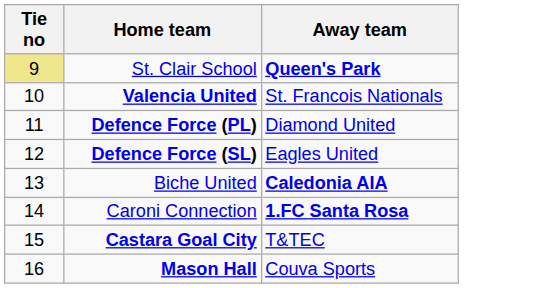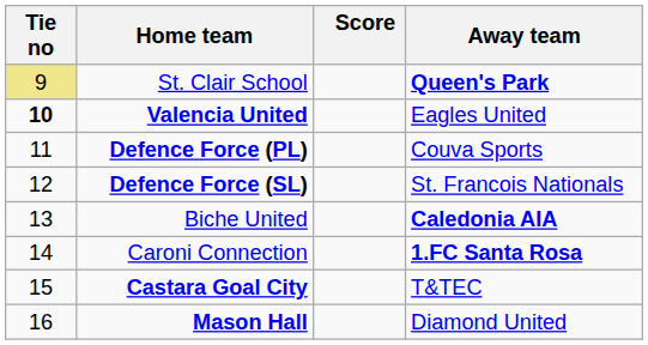 <table class="wikitable" style="font-size:90%;">
 <tr>
 <th width="40">Tie no</th>
 <th width="150">Home team</th>
+<th width="55">  Score  </th>
 <th width="150">Away team</th>
 </tr>
 <tr>
 <td align=center style="background: khaki;">9</td>
 <td align="right"><a href='#'>St. Clair School</a></td>
+<td align=center></td>
 <td><strong><a href='#'>Queen's Park</a></strong></td>
 </tr>
 <tr>
-<td align=center>10</td>
+<td align=center><strong>10</strong></td>
 <td align="right"><strong><a href='#'>Valencia United</a></strong></td>
-<td><a href='#'>St. Francois Nationals</a></td>
+<td align=center></td>
+<td><a href='#'>Eagles United</a></td>
 </tr>
 <tr>
 <td align=center>11</td>
 <td align="right"><strong><a href='#'>Defence Force</a> (<a href='#'>PL</a>)</strong></td>
-<td><a href='#'>Diamond United</a></td>
+<td align=center></td>
+<td><a href='#'>Couva Sports</a></td>
 </tr>
 <tr>
 <td align=center>12</td>
 <td align="right"><strong><a href='#'>Defence Force</a> (<a href='#'>SL</a>)</strong></td>
-<td><a href='#'>Eagles United</a></td>
+<td align=center></td>
+<td><a href='#'>St. Francois Nationals</a></td>
 </tr>
 <tr>
 <td align=center>13</td>
 <td align="right"><a href='#'>Biche United</a></td>
+<td align=center></td>
 <td><strong><a href='#'>Caledonia AIA</a></strong></td>
 </tr>
 <tr>
 <td align=center>14</td>
 <td align="right"><a href='#'>Caroni Connection</a></td>
+<td align=center></td>
 <td><strong><a href='#'>1.FC Santa Rosa</a></strong></td>
 </tr>
 <tr>
 <td align=center>15</td>
 <td align="right"><strong><a href='#'>Castara Goal City</a></strong></td>
+<td align=center></td>
 <td><a href='#'>T&TEC</a></td>
 </tr>
 <tr>
 <td align=center>16</td>
 <td align="right"><strong><a href='#'>Mason Hall</a></strong></td>
-<td><a href='#'>Couva Sports</a></td>
+<td align=center></td>
+<td><a href='#'>Diamond United</a></td>
 </tr>
 </table>
